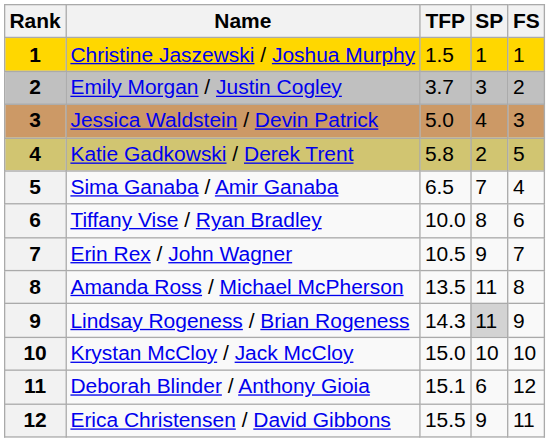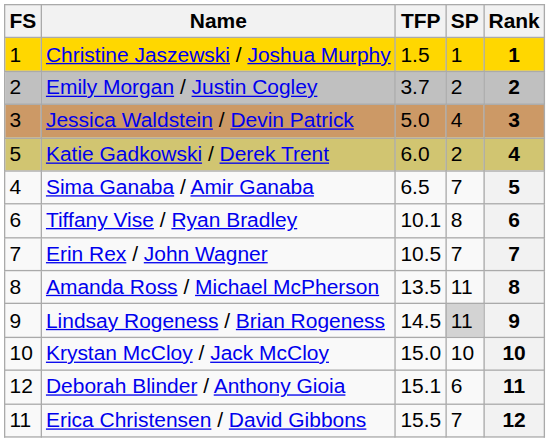 <table class="wikitable sortable">
 <tr>
-<th>Rank</th>
+<th>FS</th>
 <th>Name</th>
 <th>TFP</th>
 <th>SP</th>
-<th>FS</th>
+<th>Rank</th>
 </tr>
 <tr bgcolor="gold">
-<td align="center"><strong>1</strong></td>
+<td>1</td>
 <td><a href='#'>Christine Jaszewski</a> / <a href='#'>Joshua Murphy</a></td>
 <td>1.5</td>
 <td>1</td>
-<td>1</td>
+<td align="center"><strong>1</strong></td>
 </tr>
 <tr bgcolor="silver">
-<td align="center"><strong>2</strong></td>
+<td>2</td>
 <td><a href='#'>Emily Morgan</a> / <a href='#'>Justin Cogley</a></td>
 <td>3.7</td>
-<td>3</td>
 <td>2</td>
+<td align="center"><strong>2</strong></td>
 </tr>
 <tr bgcolor="cc9966">
-<td align="center"><strong>3</strong></td>
+<td>3</td>
 <td><a href='#'>Jessica Waldstein</a> / <a href='#'>Devin Patrick</a></td>
 <td>5.0</td>
 <td>4</td>
-<td>3</td>
+<td align="center"><strong>3</strong></td>
 </tr>
 <tr bgcolor="#d1c571">
+<td>5</td>
+<td><a href='#'>Katie Gadkowski</a> / <a href='#'>Derek Trent</a></td>
+<td>6.0</td>
+<td>2</td>
 <td align="center"><strong>4</strong></td>
-<td><a href='#'>Katie Gadkowski</a> / <a href='#'>Derek Trent</a></td>
-<td>5.8</td>
-<td>2</td>
-<td>5</td>
 </tr>
 <tr>
-<th>5</th>
+<td>4</td>
 <td><a href='#'>Sima Ganaba</a> / <a href='#'>Amir Ganaba</a></td>
 <td>6.5</td>
 <td>7</td>
-<td>4</td>
+<th>5</th>
 </tr>
 <tr>
+<td>6</td>
+<td><a href='#'>Tiffany Vise</a> / <a href='#'>Ryan Bradley</a></td>
+<td>10.1</td>
+<td>8</td>
 <th>6</th>
-<td><a href='#'>Tiffany Vise</a> / <a href='#'>Ryan Bradley</a></td>
-<td>10.0</td>
-<td>8</td>
-<td>6</td>
 </tr>
 <tr>
-<th>7</th>
+<td>7</td>
 <td><a href='#'>Erin Rex</a> / <a href='#'>John Wagner</a></td>
 <td>10.5</td>
-<td>9</td>
 <td>7</td>
+<th>7</th>
 </tr>
 <tr>
-<th>8</th>
+<td>8</td>
 <td><a href='#'>Amanda Ross</a> / <a href='#'>Michael McPherson</a></td>
 <td>13.5</td>
 <td>11</td>
-<td>8</td>
+<th>8</th>
 </tr>
 <tr>
+<td>9</td>
+<td><a href='#'>Lindsay Rogeness</a> / <a href='#'>Brian Rogeness</a></td>
+<td>14.5</td>
+<td style="background: lightgrey;">11</td>
 <th>9</th>
-<td><a href='#'>Lindsay Rogeness</a> / <a href='#'>Brian Rogeness</a></td>
-<td>14.3</td>
-<td style="background: lightgrey;">11</td>
-<td>9</td>
 </tr>
 <tr>
-<th>10</th>
+<td>10</td>
 <td><a href='#'>Krystan McCloy</a> / <a href='#'>Jack McCloy</a></td>
 <td>15.0</td>
 <td>10</td>
-<td>10</td>
+<th>10</th>
 </tr>
 <tr>
-<th>11</th>
+<td>12</td>
 <td><a href='#'>Deborah Blinder</a> / <a href='#'>Anthony Gioia</a></td>
 <td>15.1</td>
 <td>6</td>
-<td>12</td>
+<th>11</th>
 </tr>
 <tr>
-<th>12</th>
+<td>11</td>
 <td><a href='#'>Erica Christensen</a> / <a href='#'>David Gibbons</a></td>
 <td>15.5</td>
-<td>9</td>
-<td>11</td>
+<td>7</td>
+<th>12</th>
 </tr>
 </table>
